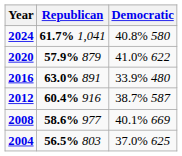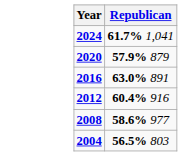 <table class="wikitable" style="float:right; font-size:95%;">
 <tr bgcolor=lightgrey>
 <th>Year</th>
 <th><a href='#'>Republican</a></th>
-<th><a href='#'>Democratic</a></th>
 </tr>
 <tr>
 <td style="text-align:center;" ><strong><a href='#'>2024</a></strong></td>
 <td style="text-align:center;" ><strong>61.7%</strong> <em>1,041</em></td>
-<td style="text-align:center;" >40.8% <em>580</em></td>
 </tr>
 <tr>
 <td style="text-align:center;" ><strong><a href='#'>2020</a></strong></td>
 <td style="text-align:center;" ><strong>57.9%</strong> <em>879</em></td>
-<td style="text-align:center;" >41.0% <em>622</em></td>
 </tr>
 <tr>
 <td style="text-align:center;" ><strong><a href='#'>2016</a></strong></td>
 <td style="text-align:center;" ><strong>63.0%</strong> <em>891</em></td>
-<td style="text-align:center;" >33.9% <em>480</em></td>
 </tr>
 <tr>
 <td style="text-align:center;" ><strong><a href='#'>2012</a></strong></td>
 <td style="text-align:center;" ><strong>60.4%</strong> <em>916</em></td>
-<td style="text-align:center;" >38.7% <em>587</em></td>
 </tr>
 <tr>
 <td style="text-align:center;" ><strong><a href='#'>2008</a></strong></td>
 <td style="text-align:center;" ><strong>58.6%</strong> <em>977</em></td>
-<td style="text-align:center;" >40.1% <em>669</em></td>
 </tr>
 <tr>
 <td style="text-align:center;" ><strong><a href='#'>2004</a></strong></td>
 <td style="text-align:center;" ><strong>56.5%</strong> <em>803</em></td>
-<td style="text-align:center;" >37.0% <em>625</em></td>
 </tr>
 </table>
